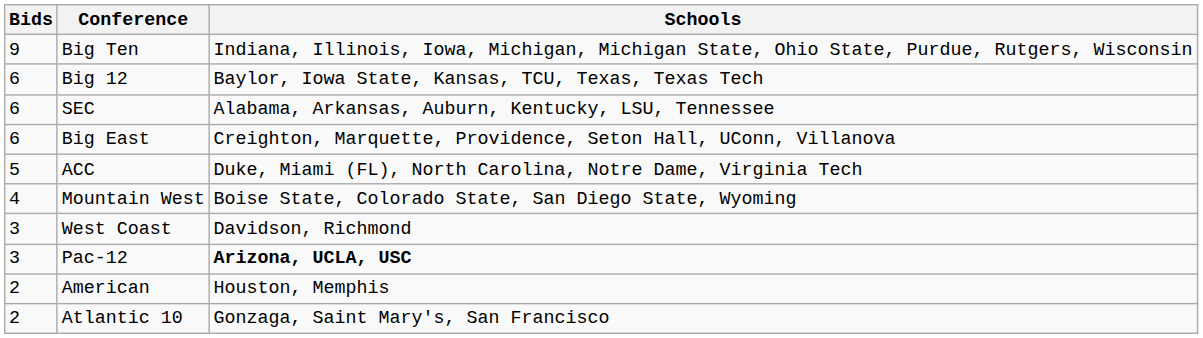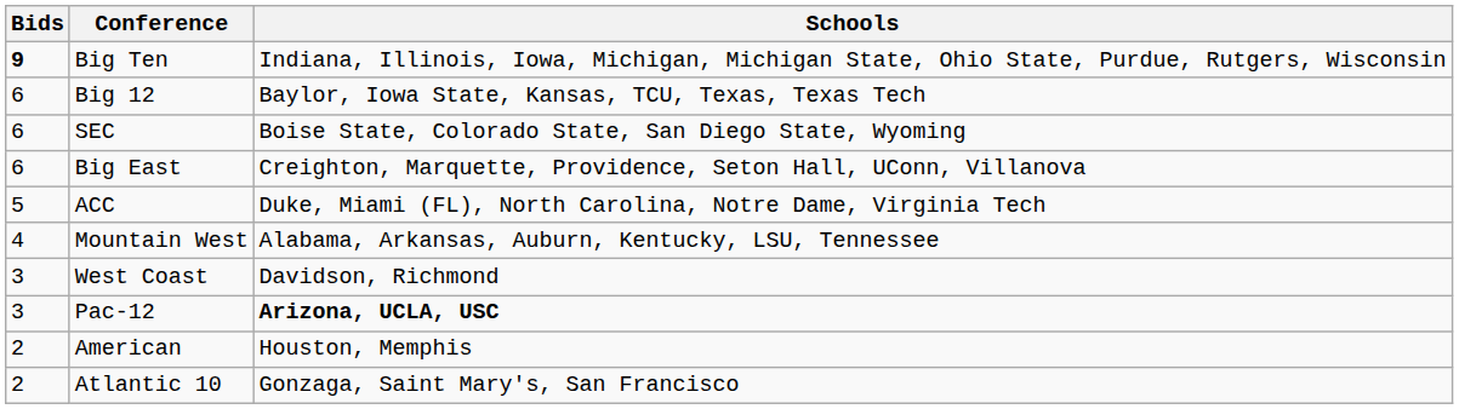 <table class="wikitable sortable">
 <tr>
 <th>Bids</th>
 <th>Conference</th>
 <th class=unsortable>Schools</th>
 </tr>
 <tr>
-<td>9</td>
+<td><strong>9</strong></td>
 <td>Big Ten</td>
 <td>Indiana, Illinois, Iowa, Michigan, Michigan State, Ohio State, Purdue, Rutgers, Wisconsin</td>
 </tr>
 <tr>
 <td>6</td>
 <td>Big 12</td>
 <td>Baylor, Iowa State, Kansas, TCU, Texas, Texas Tech</td>
 </tr>
 <tr>
 <td>6</td>
 <td>SEC</td>
-<td>Alabama, Arkansas, Auburn, Kentucky, LSU, Tennessee</td>
+<td>Boise State, Colorado State, San Diego State, Wyoming</td>
 </tr>
 <tr>
 <td>6</td>
 <td>Big East</td>
 <td>Creighton, Marquette, Providence, Seton Hall, UConn, Villanova</td>
 </tr>
 <tr>
 <td>5</td>
 <td>ACC</td>
 <td>Duke, Miami (FL), North Carolina, Notre Dame, Virginia Tech</td>
 </tr>
 <tr>
 <td>4</td>
 <td>Mountain West</td>
-<td>Boise State, Colorado State, San Diego State, Wyoming</td>
+<td>Alabama, Arkansas, Auburn, Kentucky, LSU, Tennessee</td>
 </tr>
 <tr>
 <td>3</td>
 <td>West Coast</td>
 <td>Davidson, Richmond</td>
 </tr>
 <tr>
 <td>3</td>
 <td>Pac-12</td>
 <td><strong>Arizona, UCLA, USC</strong></td>
 </tr>
 <tr>
 <td>2</td>
 <td>American</td>
 <td>Houston, Memphis</td>
 </tr>
 <tr>
 <td>2</td>
 <td>Atlantic 10</td>
 <td>Gonzaga, Saint Mary's, San Francisco</td>
 </tr>
 </table>
